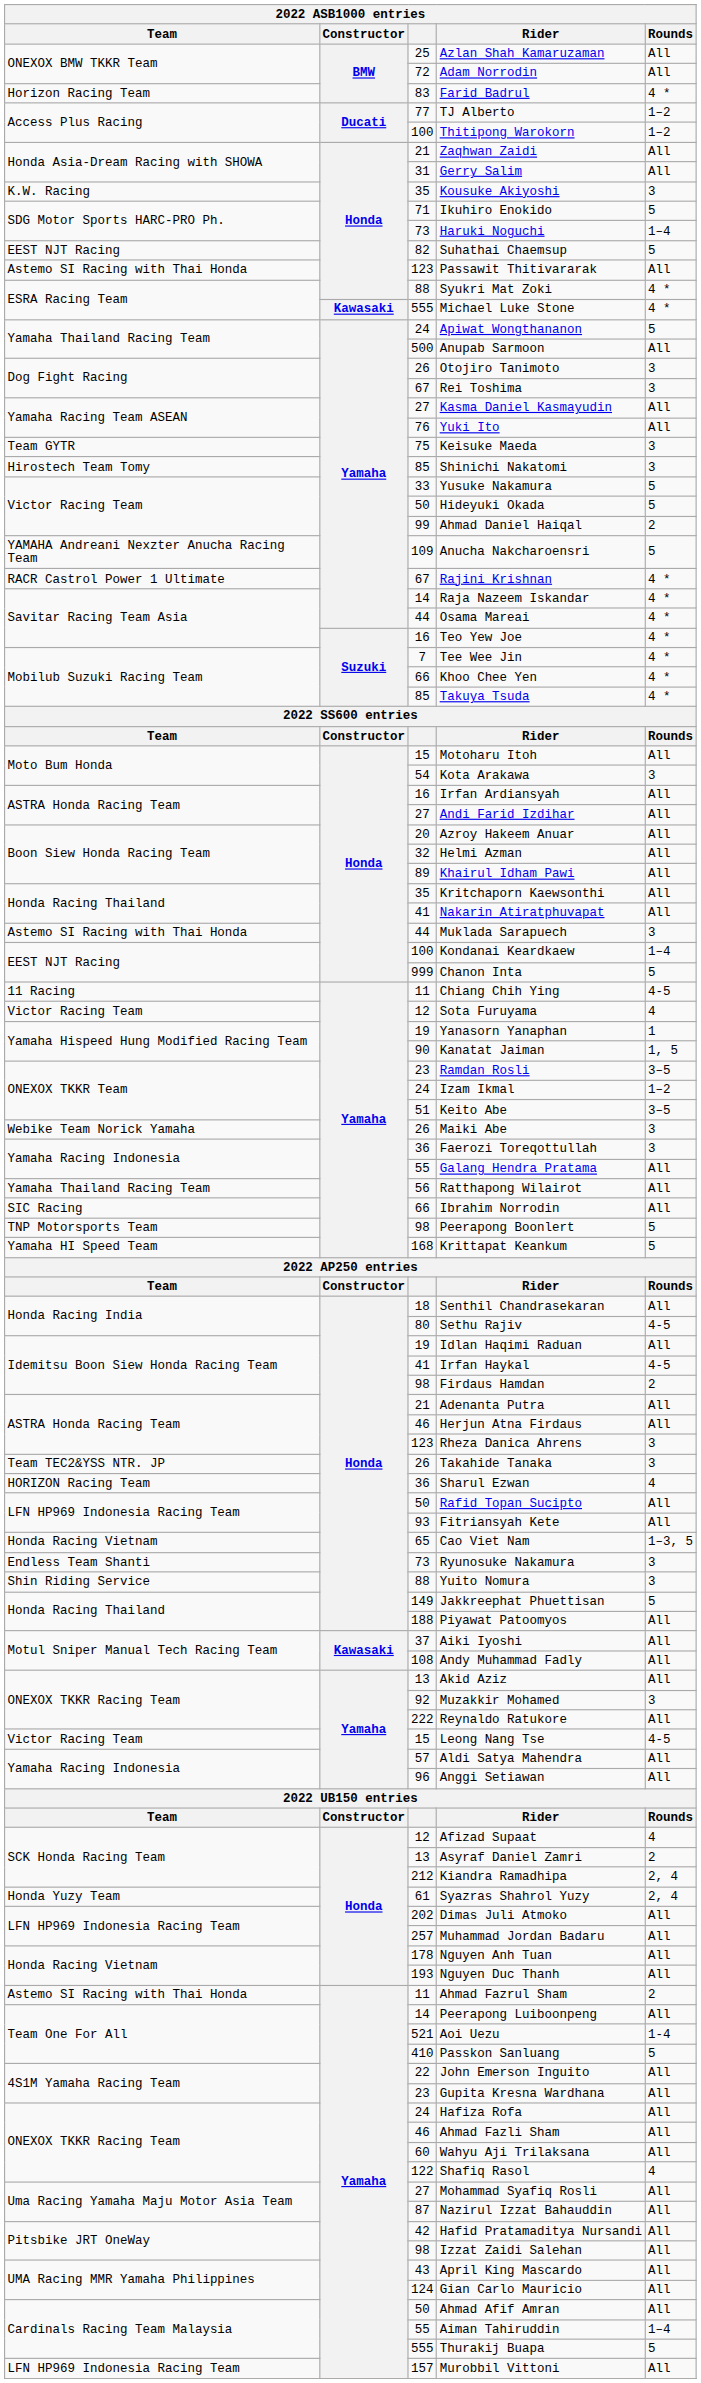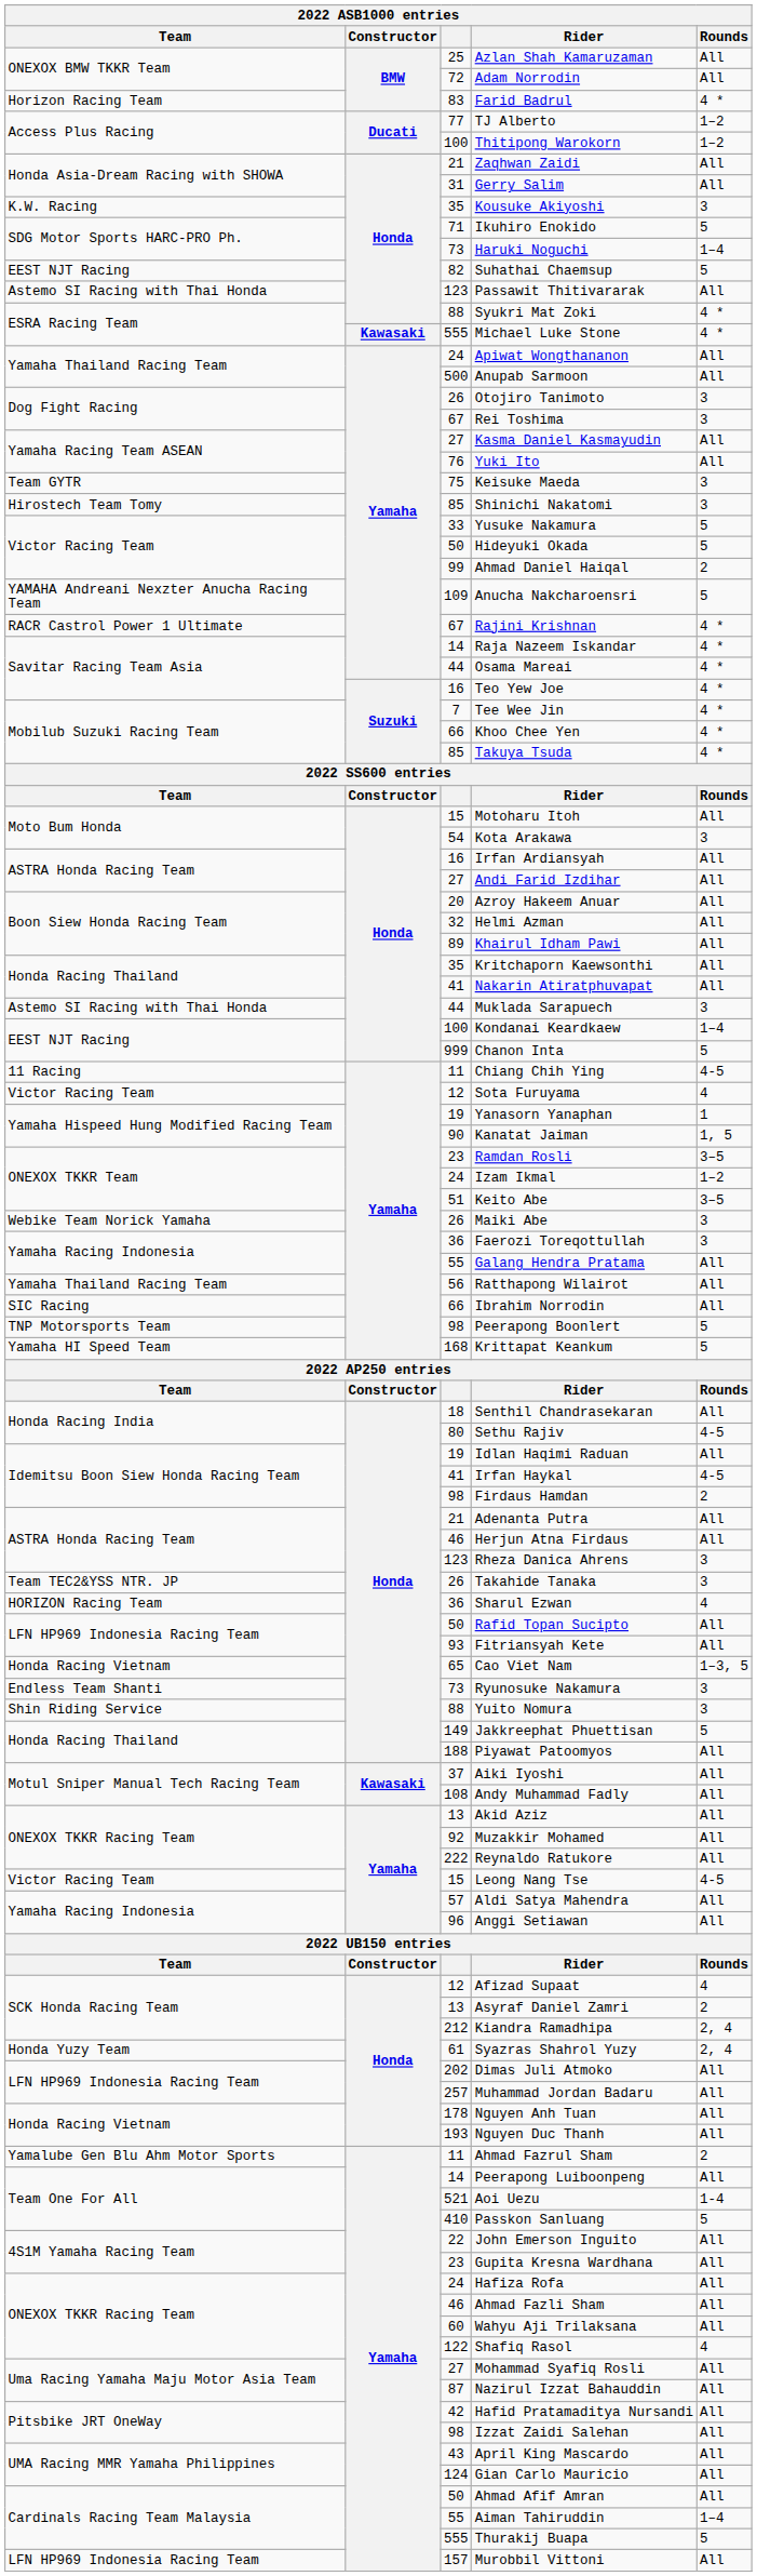 <table class="wikitable" style="font-size: 85%;">
 <tr>
 <th colspan=5>2022 ASB1000 entries</th>
 </tr>
 <tr>
 <th>Team</th>
 <th>Constructor</th>
 <th></th>
 <th>Rider</th>
 <th>Rounds</th>
 </tr>
 <tr>
 <td rowspan=2> ONEXOX BMW TKKR Team</td>
 <th rowspan="3"><a href='#'>BMW</a></th>
 <td align=center>25</td>
 <td> <a href='#'>Azlan Shah Kamaruzaman</a></td>
 <td>All</td>
 </tr>
 <tr>
 <td align=center>72</td>
 <td> <a href='#'>Adam Norrodin</a></td>
 <td>All</td>
 </tr>
 <tr>
 <td> Horizon Racing Team</td>
 <td align=center>83</td>
 <td> <a href='#'>Farid Badrul</a></td>
 <td>4 *</td>
 </tr>
 <tr>
 <td rowspan=2> Access Plus Racing</td>
 <th rowspan=2><a href='#'>Ducati</a></th>
 <td align=center>77</td>
 <td> TJ Alberto</td>
 <td>1–2</td>
 </tr>
 <tr>
 <td align=center>100</td>
 <td> <a href='#'>Thitipong Warokorn</a></td>
 <td>1–2</td>
 </tr>
 <tr>
 <td rowspan=2 nowrap> Honda Asia-Dream Racing with SHOWA</td>
 <th rowspan="8"><a href='#'>Honda</a></th>
 <td align=center>21</td>
 <td> <a href='#'>Zaqhwan Zaidi</a></td>
 <td>All</td>
 </tr>
 <tr>
 <td align=center>31</td>
 <td> <a href='#'>Gerry Salim</a></td>
 <td>All</td>
 </tr>
 <tr>
 <td> K.W. Racing</td>
 <td align=center>35</td>
 <td> <a href='#'>Kousuke Akiyoshi</a></td>
 <td>3</td>
 </tr>
 <tr>
 <td rowspan=2> SDG Motor Sports HARC-PRO Ph.</td>
 <td align=center>71</td>
 <td> Ikuhiro Enokido</td>
 <td>5</td>
 </tr>
 <tr>
 <td align=center>73</td>
 <td> <a href='#'>Haruki Noguchi</a></td>
 <td>1–4</td>
 </tr>
 <tr>
 <td> EEST NJT Racing</td>
 <td align=center>82</td>
 <td> Suhathai Chaemsup</td>
 <td>5</td>
 </tr>
 <tr>
 <td> Astemo SI Racing with Thai Honda</td>
 <td align=center>123</td>
 <td> Passawit Thitivararak</td>
 <td>All</td>
 </tr>
 <tr>
 <td rowspan="2"> ESRA Racing Team</td>
 <td align=center>88</td>
 <td> Syukri Mat Zoki</td>
 <td>4 *</td>
 </tr>
 <tr>
 <th><a href='#'>Kawasaki</a></th>
 <td align=center>555</td>
 <td> Michael Luke Stone</td>
 <td>4 *</td>
 </tr>
 <tr>
 <td rowspan=2> Yamaha Thailand Racing Team</td>
 <th rowspan="15"><a href='#'>Yamaha</a></th>
 <td align=center>24</td>
 <td> <a href='#'>Apiwat Wongthananon</a></td>
-<td>5</td>
+<td>All</td>
 </tr>
 <tr>
 <td align=center>500</td>
 <td> Anupab Sarmoon</td>
 <td>All</td>
 </tr>
 <tr>
 <td rowspan=2> Dog Fight Racing</td>
 <td align=center>26</td>
 <td> Otojiro Tanimoto</td>
 <td>3</td>
 </tr>
 <tr>
 <td align=center>67</td>
 <td> Rei Toshima</td>
 <td>3</td>
 </tr>
 <tr>
 <td rowspan=2> Yamaha Racing Team ASEAN</td>
 <td align=center>27</td>
 <td> <a href='#'>Kasma Daniel Kasmayudin</a></td>
 <td>All</td>
 </tr>
 <tr>
 <td align=center>76</td>
 <td> <a href='#'>Yuki Ito</a></td>
 <td>All</td>
 </tr>
 <tr>
 <td> Team GYTR</td>
 <td align=center>75</td>
 <td> Keisuke Maeda</td>
 <td>3</td>
 </tr>
 <tr>
 <td> Hirostech Team Tomy</td>
 <td align=center>85</td>
 <td> Shinichi Nakatomi</td>
 <td>3</td>
 </tr>
 <tr>
 <td rowspan=3> Victor Racing Team</td>
 <td align=center>33</td>
 <td> Yusuke Nakamura</td>
 <td>5</td>
 </tr>
 <tr>
 <td align=center>50</td>
 <td> Hideyuki Okada</td>
 <td>5</td>
 </tr>
 <tr>
 <td align=center>99</td>
 <td> Ahmad Daniel Haiqal</td>
 <td>2</td>
 </tr>
 <tr>
 <td> YAMAHA Andreani Nexzter Anucha Racing Team</td>
 <td align=center>109</td>
 <td> Anucha Nakcharoensri</td>
 <td>5</td>
 </tr>
 <tr>
 <td> RACR Castrol Power 1 Ultimate</td>
 <td align=center>67</td>
 <td> <a href='#'>Rajini Krishnan</a></td>
 <td>4 *</td>
 </tr>
 <tr>
 <td rowspan="3"> Savitar Racing Team Asia</td>
 <td align=center>14</td>
 <td> Raja Nazeem Iskandar</td>
 <td>4 *</td>
 </tr>
 <tr>
 <td align=center>44</td>
 <td> Osama Mareai</td>
 <td>4 *</td>
 </tr>
 <tr>
 <th rowspan="4"><a href='#'>Suzuki</a></th>
 <td align=center>16</td>
 <td> Teo Yew Joe</td>
 <td>4 *</td>
 </tr>
 <tr>
 <td rowspan="3"> Mobilub Suzuki Racing Team</td>
 <td align="center">7</td>
 <td> Tee Wee Jin</td>
 <td>4 *</td>
 </tr>
 <tr>
 <td align=center>66</td>
 <td> Khoo Chee Yen</td>
 <td>4 *</td>
 </tr>
 <tr>
 <td align="center">85</td>
 <td> <a href='#'>Takuya Tsuda</a></td>
 <td>4 *</td>
 </tr>
 <tr>
 <th colspan=5>2022 SS600 entries</th>
 </tr>
 <tr>
 <th>Team</th>
 <th>Constructor</th>
 <th></th>
 <th>Rider</th>
 <th>Rounds</th>
 </tr>
 <tr>
 <td rowspan=2> Moto Bum Honda</td>
 <th rowspan=12><a href='#'>Honda</a></th>
 <td align=center>15</td>
 <td> Motoharu Itoh</td>
 <td>All</td>
 </tr>
 <tr>
 <td align=center>54</td>
 <td>  Kota Arakawa</td>
 <td>3</td>
 </tr>
 <tr>
 <td rowspan=2> ASTRA Honda Racing Team</td>
 <td align=center>16</td>
 <td> Irfan Ardiansyah</td>
 <td>All</td>
 </tr>
 <tr>
 <td align=center>27</td>
 <td> <a href='#'>Andi Farid Izdihar</a></td>
 <td>All</td>
 </tr>
 <tr>
 <td rowspan=3> Boon Siew Honda Racing Team</td>
 <td align=center>20</td>
 <td> Azroy Hakeem Anuar</td>
 <td>All</td>
 </tr>
 <tr>
 <td align=center>32</td>
 <td> Helmi Azman</td>
 <td>All</td>
 </tr>
 <tr>
 <td align=center>89</td>
 <td> <a href='#'>Khairul Idham Pawi</a></td>
 <td>All</td>
 </tr>
 <tr>
 <td rowspan=2> Honda Racing Thailand</td>
 <td align=center>35</td>
 <td> Kritchaporn Kaewsonthi</td>
 <td>All</td>
 </tr>
 <tr>
 <td align=center>41</td>
 <td> <a href='#'>Nakarin Atiratphuvapat</a></td>
 <td>All</td>
 </tr>
 <tr>
 <td> Astemo SI Racing with Thai Honda</td>
 <td align=center>44</td>
 <td> Muklada Sarapuech</td>
 <td>3</td>
 </tr>
 <tr>
 <td rowspan=2> EEST NJT Racing</td>
 <td align=center>100</td>
 <td> Kondanai Keardkaew</td>
 <td>1–4</td>
 </tr>
 <tr>
 <td align center>999</td>
 <td> Chanon Inta</td>
 <td>5</td>
 </tr>
 <tr>
 <td rowspan=1> 11 Racing</td>
 <th rowspan=14><a href='#'>Yamaha</a></th>
 <td align=center>11</td>
 <td> Chiang Chih Ying</td>
 <td>4-5</td>
 </tr>
 <tr>
 <td rowspan=1> Victor Racing Team</td>
 <td align=center>12</td>
 <td> Sota Furuyama</td>
 <td>4</td>
 </tr>
 <tr>
 <td rowspan=2> Yamaha Hispeed Hung Modified Racing Team</td>
 <td align=center>19</td>
 <td> Yanasorn Yanaphan</td>
 <td>1</td>
 </tr>
 <tr>
 <td align=center>90</td>
 <td> Kanatat Jaiman</td>
 <td>1, 5</td>
 </tr>
 <tr>
 <td rowspan=3> ONEXOX TKKR Team</td>
 <td align=center>23</td>
 <td> <a href='#'>Ramdan Rosli</a></td>
 <td>3–5</td>
 </tr>
 <tr>
 <td align=center>24</td>
 <td> Izam Ikmal</td>
 <td>1–2</td>
 </tr>
 <tr>
 <td align=center>51</td>
 <td> Keito Abe</td>
 <td>3–5</td>
 </tr>
 <tr>
 <td> Webike Team Norick Yamaha</td>
 <td align=center>26</td>
 <td> Maiki Abe</td>
 <td>3</td>
 </tr>
 <tr>
 <td rowspan=2> Yamaha Racing Indonesia</td>
 <td align=center>36</td>
 <td> Faerozi Toreqottullah</td>
 <td>3</td>
 </tr>
 <tr>
 <td align=center>55</td>
 <td> <a href='#'>Galang Hendra Pratama</a></td>
 <td>All</td>
 </tr>
 <tr>
 <td> Yamaha Thailand Racing Team</td>
 <td align=center>56</td>
 <td> Ratthapong Wilairot</td>
 <td>All</td>
 </tr>
 <tr>
 <td> SIC Racing</td>
 <td align=center>66</td>
 <td> Ibrahim Norrodin</td>
 <td>All</td>
 </tr>
 <tr>
 <td> TNP Motorsports Team</td>
 <td align=center>98</td>
 <td> Peerapong Boonlert</td>
 <td>5</td>
 </tr>
 <tr>
 <td> Yamaha HI Speed Team</td>
 <td align=center>168</td>
 <td> Krittapat Keankum</td>
 <td>5</td>
 </tr>
 <tr>
 <th colspan=5>2022 AP250 entries</th>
 </tr>
 <tr>
 <th>Team</th>
 <th>Constructor</th>
 <th></th>
 <th>Rider</th>
 <th>Rounds</th>
 </tr>
 <tr>
 <td rowspan=2> Honda Racing India</td>
 <th rowspan=17><a href='#'>Honda</a></th>
 <td align=center>18</td>
 <td> Senthil Chandrasekaran</td>
 <td>All</td>
 </tr>
 <tr>
 <td align=center>80</td>
 <td> Sethu Rajiv</td>
 <td>4-5</td>
 </tr>
 <tr>
 <td rowspan=3> Idemitsu Boon Siew Honda Racing Team</td>
 <td align=center>19</td>
 <td> Idlan Haqimi Raduan</td>
 <td>All</td>
 </tr>
 <tr>
 <td align=center>41</td>
 <td> Irfan Haykal</td>
 <td>4-5</td>
 </tr>
 <tr>
 <td align=center>98</td>
 <td> Firdaus Hamdan</td>
 <td>2</td>
 </tr>
 <tr>
 <td rowspan=3> ASTRA Honda Racing Team</td>
 <td align=center>21</td>
 <td> Adenanta Putra</td>
 <td>All</td>
 </tr>
 <tr>
 <td align=center>46</td>
 <td> Herjun Atna Firdaus</td>
 <td>All</td>
 </tr>
 <tr>
 <td align=center>123</td>
 <td> Rheza Danica Ahrens</td>
 <td>3</td>
 </tr>
 <tr>
 <td> Team TEC2&YSS NTR. JP</td>
 <td align=center>26</td>
 <td> Takahide Tanaka</td>
 <td>3</td>
 </tr>
 <tr>
 <td> HORIZON Racing Team</td>
 <td align=center>36</td>
 <td> Sharul Ezwan</td>
 <td>4</td>
 </tr>
 <tr>
 <td rowspan=2> LFN HP969 Indonesia Racing Team</td>
 <td align=center>50</td>
 <td> <a href='#'>Rafid Topan Sucipto</a></td>
 <td>All</td>
 </tr>
 <tr>
 <td align=center>93</td>
 <td> Fitriansyah Kete</td>
 <td>All</td>
 </tr>
 <tr>
 <td> Honda Racing Vietnam</td>
 <td align=center>65</td>
 <td> Cao Viet Nam</td>
 <td>1–3, 5</td>
 </tr>
 <tr>
 <td> Endless Team Shanti</td>
 <td align=center>73</td>
 <td> Ryunosuke Nakamura</td>
 <td>3</td>
 </tr>
 <tr>
 <td> Shin Riding Service</td>
 <td align=center>88</td>
 <td> Yuito Nomura</td>
 <td>3</td>
 </tr>
 <tr>
 <td rowspan=2> Honda Racing Thailand</td>
 <td align=center>149</td>
 <td> Jakkreephat Phuettisan</td>
 <td>5</td>
 </tr>
 <tr>
 <td align=center>188</td>
 <td> Piyawat Patoomyos</td>
 <td>All</td>
 </tr>
 <tr>
 <td rowspan=2> Motul Sniper Manual Tech Racing Team</td>
 <th rowspan=2><a href='#'>Kawasaki</a></th>
 <td align=center>37</td>
 <td> Aiki Iyoshi</td>
 <td>All</td>
 </tr>
 <tr>
 <td align=center>108</td>
 <td> Andy Muhammad Fadly</td>
 <td>All</td>
 </tr>
 <tr>
 <td rowspan=3> ONEXOX TKKR Racing Team</td>
 <th rowspan=6><a href='#'>Yamaha</a></th>
 <td align=center>13</td>
 <td> Akid Aziz</td>
 <td>All</td>
 </tr>
 <tr>
 <td align=center>92</td>
 <td> Muzakkir Mohamed</td>
-<td>3</td>
+<td>All</td>
 </tr>
 <tr>
 <td align=center>222</td>
 <td> Reynaldo Ratukore</td>
 <td>All</td>
 </tr>
 <tr>
 <td rowspan=1> Victor Racing Team</td>
 <td align=center>15</td>
 <td> Leong Nang Tse</td>
 <td>4-5</td>
 </tr>
 <tr>
 <td rowspan=2> Yamaha Racing Indonesia</td>
 <td align=center>57</td>
 <td> Aldi Satya Mahendra</td>
 <td>All</td>
 </tr>
 <tr>
 <td align=center>96</td>
 <td> Anggi Setiawan</td>
 <td>All</td>
 </tr>
 <tr>
 <th colspan=5>2022 UB150 entries</th>
 </tr>
 <tr>
 <th>Team</th>
 <th>Constructor</th>
 <th></th>
 <th>Rider</th>
 <th>Rounds</th>
 </tr>
 <tr>
 <td rowspan=3> SCK Honda Racing Team</td>
 <th rowspan=8><a href='#'>Honda</a></th>
 <td align=center>12</td>
 <td> Afizad Supaat</td>
 <td>4</td>
 </tr>
 <tr>
 <td align=center>13</td>
 <td> Asyraf Daniel Zamri</td>
 <td>2</td>
 </tr>
 <tr>
 <td align=center>212</td>
 <td> Kiandra Ramadhipa</td>
 <td>2, 4</td>
 </tr>
 <tr>
 <td> Honda Yuzy Team</td>
 <td align=center>61</td>
 <td> Syazras Shahrol Yuzy</td>
 <td>2, 4</td>
 </tr>
 <tr>
 <td rowspan=2> LFN HP969 Indonesia Racing Team</td>
 <td align=center>202</td>
 <td> Dimas Juli Atmoko</td>
 <td>All</td>
 </tr>
 <tr>
 <td align=center>257</td>
 <td> Muhammad Jordan Badaru</td>
 <td>All</td>
 </tr>
 <tr>
 <td rowspan=2> Honda Racing Vietnam</td>
 <td align=center>178</td>
 <td> Nguyen Anh Tuan</td>
 <td>All</td>
 </tr>
 <tr>
 <td align=center>193</td>
 <td> Nguyen Duc Thanh</td>
 <td>All</td>
 </tr>
 <tr>
-<td> Astemo SI Racing with Thai Honda</td>
+<td> Yamalube Gen Blu Ahm Motor Sports</td>
 <th rowspan=20><a href='#'>Yamaha</a></th>
 <td align=center>11</td>
 <td> Ahmad Fazrul Sham</td>
 <td>2</td>
 </tr>
 <tr>
 <td rowspan=3> Team One For All</td>
 <td align=center>14</td>
 <td> Peerapong Luiboonpeng</td>
 <td>All</td>
 </tr>
 <tr>
 <td align=center>521</td>
 <td> Aoi Uezu</td>
 <td>1-4</td>
 </tr>
 <tr>
 <td align=center>410</td>
 <td> Passkon Sanluang</td>
 <td>5</td>
 </tr>
 <tr>
 <td rowspan=2> 4S1M Yamaha Racing Team</td>
 <td align=center>22</td>
 <td> John Emerson Inguito</td>
 <td>All</td>
 </tr>
 <tr>
 <td align=center>23</td>
 <td> Gupita Kresna Wardhana</td>
 <td>All</td>
 </tr>
 <tr>
 <td rowspan=4> ONEXOX TKKR Racing Team</td>
 <td align=center>24</td>
 <td> Hafiza Rofa</td>
 <td>All</td>
 </tr>
 <tr>
 <td align=center>46</td>
 <td> Ahmad Fazli Sham</td>
 <td>All</td>
 </tr>
 <tr>
 <td align=center>60</td>
 <td> Wahyu Aji Trilaksana</td>
 <td>All</td>
 </tr>
 <tr>
 <td align=center>122</td>
 <td> Shafiq Rasol</td>
 <td>4</td>
 </tr>
 <tr>
 <td rowspan=2> Uma Racing Yamaha Maju Motor Asia Team</td>
 <td align=center>27</td>
 <td> Mohammad Syafiq Rosli</td>
 <td>All</td>
 </tr>
 <tr>
 <td align=center>87</td>
 <td> Nazirul Izzat Bahauddin</td>
 <td>All</td>
 </tr>
 <tr>
 <td rowspan=2> Pitsbike JRT OneWay</td>
 <td align=center>42</td>
 <td nowrap> Hafid Pratamaditya Nursandi</td>
 <td>All</td>
 </tr>
 <tr>
 <td align=center>98</td>
 <td> Izzat Zaidi Salehan</td>
 <td>All</td>
 </tr>
 <tr>
 <td rowspan=2> UMA Racing MMR Yamaha Philippines</td>
 <td align=center>43</td>
 <td> April King Mascardo</td>
 <td>All</td>
 </tr>
 <tr>
 <td align=center>124</td>
 <td> Gian Carlo Mauricio</td>
 <td>All</td>
 </tr>
 <tr>
 <td rowspan=3> Cardinals Racing Team Malaysia</td>
 <td align=center>50</td>
 <td> Ahmad Afif Amran</td>
 <td>All</td>
 </tr>
 <tr>
 <td align=center>55</td>
 <td> Aiman Tahiruddin</td>
 <td>1–4</td>
 </tr>
 <tr>
 <td align=center>555</td>
 <td> Thurakij Buapa</td>
 <td>5</td>
 </tr>
 <tr>
 <td> LFN HP969 Indonesia Racing Team</td>
 <td align=center>157</td>
 <td> Murobbil Vittoni</td>
 <td>All</td>
 </tr>
 <tr>
 </tr>
 </table>
